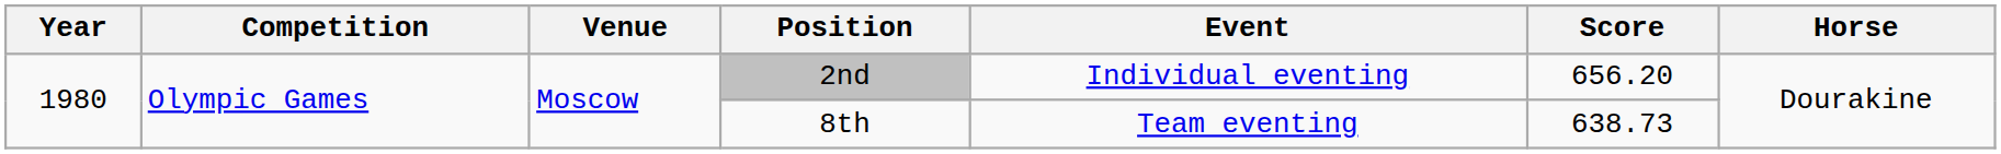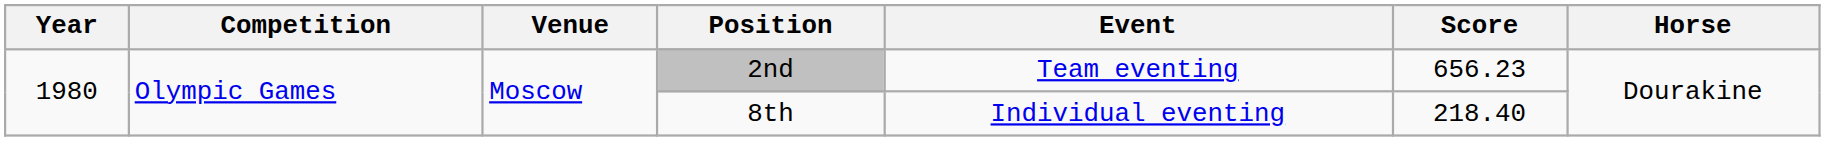 <table class="wikitable" width=65% style="font-size:90%; text-align:center;">
 <tr>
 <th>Year</th>
 <th>Competition</th>
 <th>Venue</th>
 <th>Position</th>
 <th>Event</th>
 <th>Score</th>
 <th>Horse</th>
 </tr>
 <tr>
 <td rowspan=2>1980</td>
 <td rowspan=2 align=left><a href='#'>Olympic Games</a></td>
 <td rowspan=2 align=left> <a href='#'>Moscow</a></td>
 <td bgcolor=silver>2nd</td>
-<td><a href='#'>Individual eventing</a></td>
-<td>656.20</td>
+<td><a href='#'>Team eventing</a></td>
+<td>656.23</td>
 <td rowspan=2>Dourakine</td>
 </tr>
 <tr>
 <td>8th</td>
-<td><a href='#'>Team eventing</a></td>
-<td>638.73</td>
+<td><a href='#'>Individual eventing</a></td>
+<td>218.40</td>
 </tr>
 </table>
